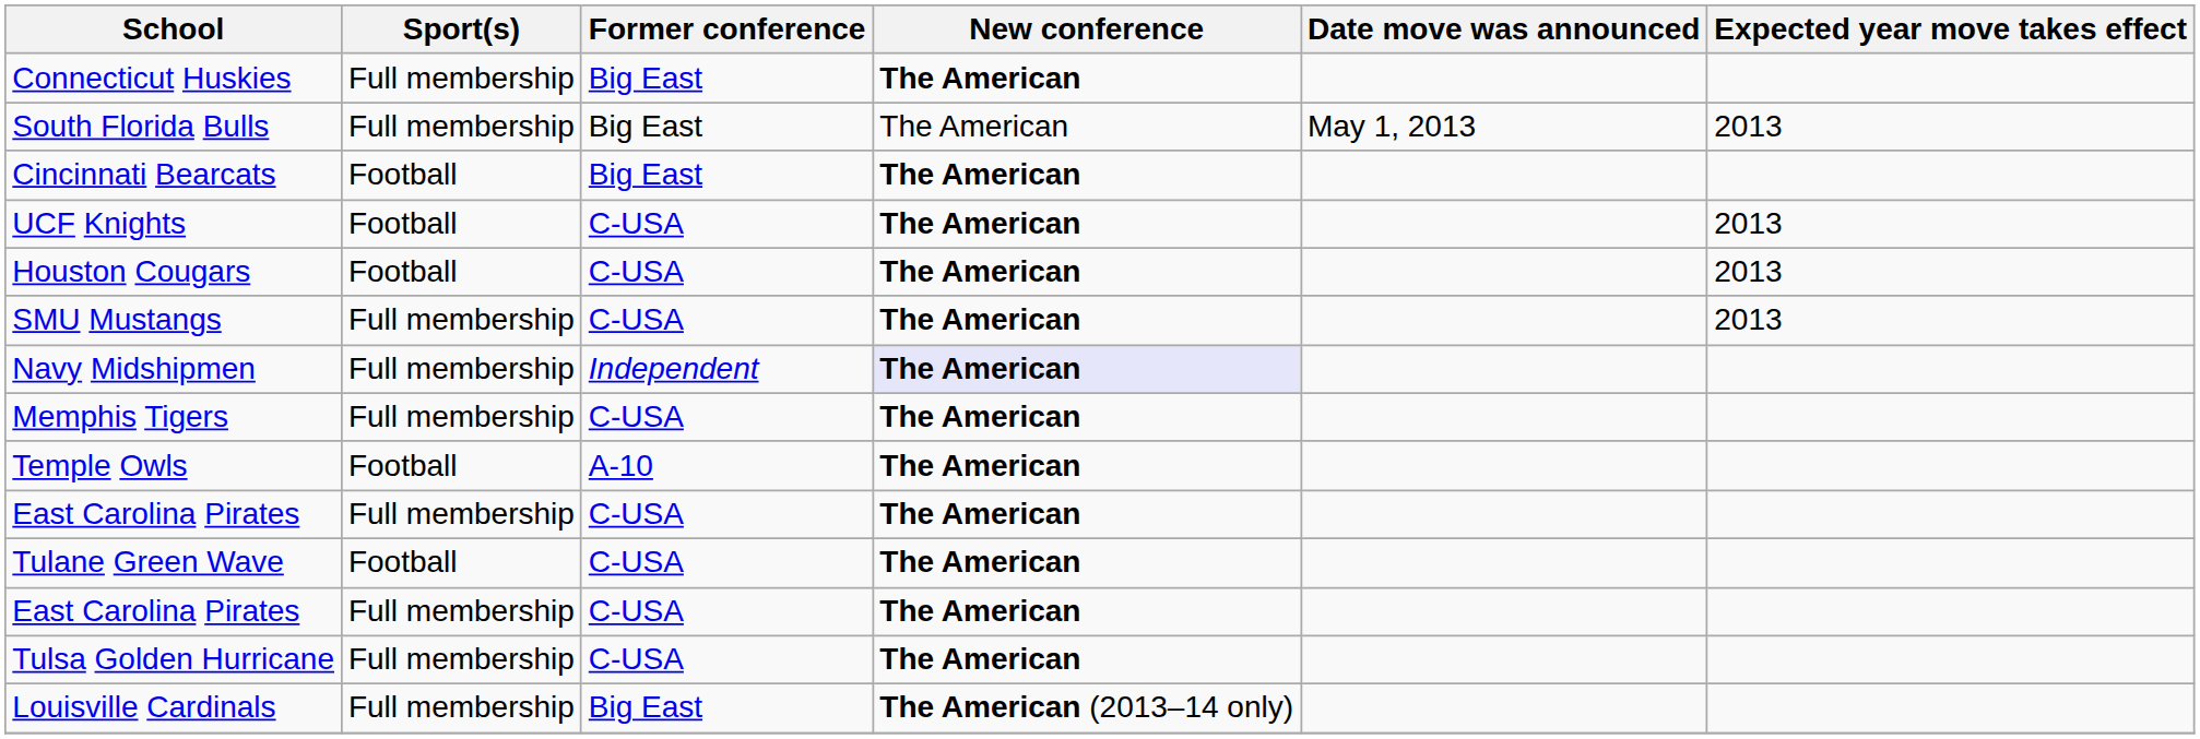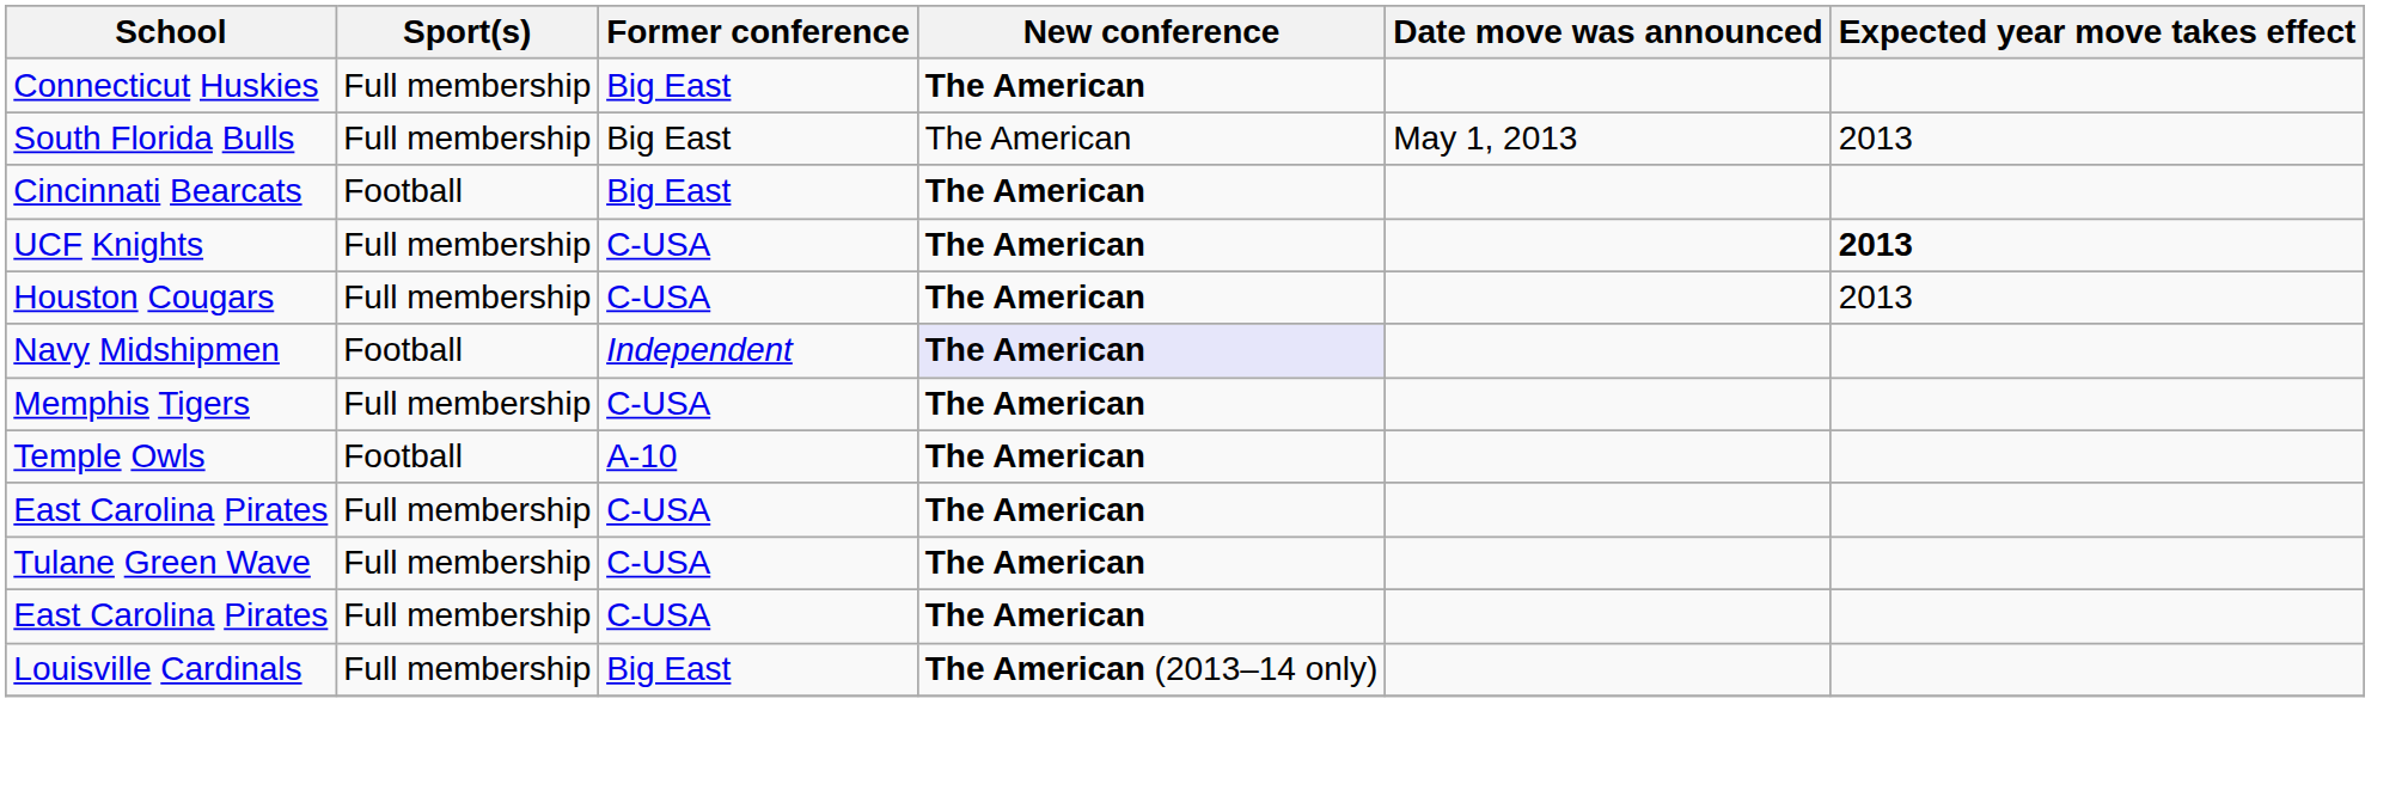 <table class="wikitable sortable">
 <tr>
 <th>School</th>
 <th>Sport(s)</th>
 <th>Former conference</th>
 <th>New conference</th>
 <th>Date move was announced</th>
 <th>Expected year move takes effect</th>
 </tr>
 <tr>
 <td><a href='#'>Connecticut</a> <a href='#'>Huskies</a></td>
 <td>Full membership</td>
 <td><a href='#'>Big East</a></td>
 <td><strong>The American</strong></td>
 <td></td>
 <td></td>
 </tr>
 <tr>
 <td><a href='#'>South Florida</a> <a href='#'>Bulls</a></td>
 <td>Full membership</td>
 <td>Big East</td>
 <td>The American</td>
 <td>May 1, 2013</td>
 <td>2013</td>
 </tr>
 <tr>
 <td><a href='#'>Cincinnati</a> <a href='#'>Bearcats</a></td>
 <td>Football</td>
 <td><a href='#'>Big East</a></td>
 <td><strong>The American</strong></td>
 <td></td>
 <td></td>
 </tr>
 <tr>
 <td><a href='#'>UCF</a> <a href='#'>Knights</a></td>
-<td>Football</td>
+<td>Full membership</td>
 <td><a href='#'>C-USA</a></td>
 <td><strong>The American</strong></td>
 <td></td>
-<td>2013</td>
+<td><strong>2013</strong></td>
 </tr>
 <tr>
 <td><a href='#'>Houston</a> <a href='#'>Cougars</a></td>
-<td>Football</td>
-<td><a href='#'>C-USA</a></td>
-<td><strong>The American</strong></td>
-<td></td>
-<td>2013</td>
-</tr>
-<tr>
-<td><a href='#'>SMU</a> <a href='#'>Mustangs</a></td>
 <td>Full membership</td>
 <td><a href='#'>C-USA</a></td>
 <td><strong>The American</strong></td>
 <td></td>
 <td>2013</td>
 </tr>
 <tr>
 <td><a href='#'>Navy</a> <a href='#'>Midshipmen</a></td>
-<td>Full membership</td>
+<td>Football</td>
 <td><em><a href='#'>Independent</a></em></td>
 <td style="background: lavender;"><strong>The American</strong></td>
 <td></td>
 <td></td>
 </tr>
 <tr>
 <td><a href='#'>Memphis</a> <a href='#'>Tigers</a></td>
 <td>Full membership</td>
 <td><a href='#'>C-USA</a></td>
 <td><strong>The American</strong></td>
 <td></td>
 <td></td>
 </tr>
 <tr>
 <td><a href='#'>Temple</a> <a href='#'>Owls</a></td>
 <td>Football</td>
 <td><a href='#'>A-10</a></td>
 <td><strong>The American</strong></td>
 <td></td>
 <td></td>
 </tr>
 <tr>
 <td><a href='#'>East Carolina</a> <a href='#'>Pirates</a></td>
 <td>Full membership</td>
 <td><a href='#'>C-USA</a></td>
 <td><strong>The American</strong></td>
 <td></td>
 <td></td>
 </tr>
 <tr>
 <td><a href='#'>Tulane</a> <a href='#'>Green Wave</a></td>
-<td>Football</td>
+<td>Full membership</td>
 <td><a href='#'>C-USA</a></td>
 <td><strong>The American</strong></td>
 <td></td>
 <td></td>
 </tr>
 <tr>
 <td><a href='#'>East Carolina</a> <a href='#'>Pirates</a></td>
-<td>Full membership</td>
-<td><a href='#'>C-USA</a></td>
-<td><strong>The American</strong></td>
-<td></td>
-<td></td>
-</tr>
-<tr>
-<td><a href='#'>Tulsa</a> <a href='#'>Golden Hurricane</a></td>
 <td>Full membership</td>
 <td><a href='#'>C-USA</a></td>
 <td><strong>The American</strong></td>
 <td></td>
 <td></td>
 </tr>
 <tr>
 <td><a href='#'>Louisville</a> <a href='#'>Cardinals</a></td>
 <td>Full membership</td>
 <td><a href='#'>Big East</a></td>
 <td><strong>The American</strong> (2013–14 only)</td>
 <td></td>
 <td></td>
 </tr>
 <tr>
 </tr>
 </table>
